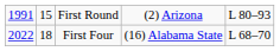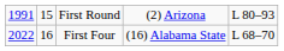 <table class="wikitable" style="text-align:center">
 <tr>
 <td><a href='#'>1991</a></td>
 <td>15</td>
 <td>First Round</td>
 <td>(2) <a href='#'>Arizona</a></td>
 <td>L 80–93</td>
 </tr>
 <tr>
 <td><a href='#'>2022</a></td>
-<td>18</td>
+<td>16</td>
 <td>First Four</td>
 <td>(16) <a href='#'>Alabama State</a></td>
 <td>L 68–70</td>
 </tr>
 </table>
